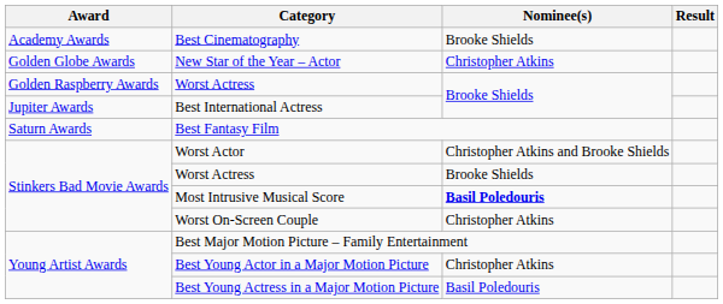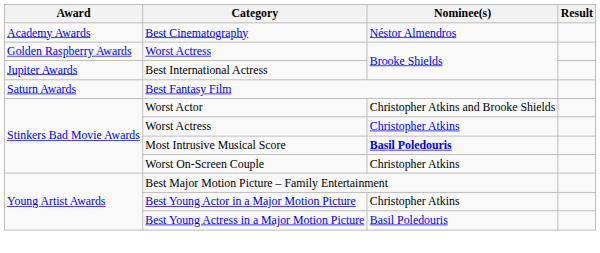 <table class="wikitable plainrowheaders">
 <tr>
 <th>Award</th>
 <th>Category</th>
 <th>Nominee(s)</th>
 <th>Result</th>
 </tr>
 <tr>
 <td><a href='#'>Academy Awards</a></td>
 <td><a href='#'>Best Cinematography</a></td>
-<td>Brooke Shields</td>
-<td></td>
-</tr>
-<tr>
-<td><a href='#'>Golden Globe Awards</a></td>
-<td><a href='#'>New Star of the Year – Actor</a></td>
-<td><a href='#'>Christopher Atkins</a></td>
+<td><a href='#'>Néstor Almendros</a></td>
 <td></td>
 </tr>
 <tr>
 <td><a href='#'>Golden Raspberry Awards</a></td>
 <td><a href='#'>Worst Actress</a></td>
 <td rowspan="2"><a href='#'>Brooke Shields</a></td>
 <td></td>
 </tr>
 <tr>
 <td><a href='#'>Jupiter Awards</a></td>
 <td>Best International Actress</td>
 <td></td>
 </tr>
 <tr>
 <td><a href='#'>Saturn Awards</a></td>
 <td colspan="2"><a href='#'>Best Fantasy Film</a></td>
 <td></td>
 </tr>
 <tr>
 <td rowspan="4"><a href='#'>Stinkers Bad Movie Awards</a></td>
 <td>Worst Actor</td>
 <td>Christopher Atkins and Brooke Shields</td>
 <td></td>
 </tr>
 <tr>
 <td>Worst Actress</td>
-<td>Brooke Shields</td>
+<td><a href='#'>Christopher Atkins</a></td>
 <td></td>
 </tr>
 <tr>
 <td>Most Intrusive Musical Score</td>
 <td><strong><a href='#'>Basil Poledouris</a></strong></td>
 <td></td>
 </tr>
 <tr>
 <td>Worst On-Screen Couple</td>
 <td>Christopher Atkins</td>
 <td></td>
 </tr>
 <tr>
 <td rowspan="3"><a href='#'>Young Artist Awards</a></td>
 <td colspan="2">Best Major Motion Picture – Family Entertainment</td>
 <td></td>
 </tr>
 <tr>
 <td><a href='#'>Best Young Actor in a Major Motion Picture</a></td>
 <td>Christopher Atkins</td>
 <td></td>
 </tr>
 <tr>
 <td><a href='#'>Best Young Actress in a Major Motion Picture</a></td>
 <td><a href='#'>Basil Poledouris</a></td>
 <td></td>
 </tr>
 </table>
